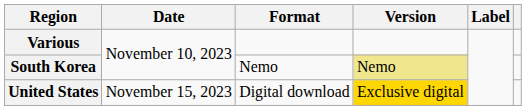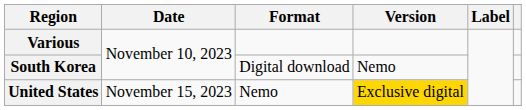 <table class="wikitable plainrowheaders">
 <tr>
 <th scope="col">Region</th>
 <th scope="col">Date</th>
 <th scope="col">Format</th>
 <th scope="col">Version</th>
 <th scope="col">Label</th>
 <th scope="col"></th>
 </tr>
 <tr>
 <th scope="row">Various</th>
 <td rowspan="2">November 10, 2023</td>
 <td></td>
 <td></td>
 <td rowspan="3"></td>
 <td style="text-align:center"></td>
 </tr>
 <tr>
 <th scope="row">South Korea</th>
+<td>Digital download</td>
 <td>Nemo</td>
-<td style="background: khaki;">Nemo</td>
 <td style="text-align:center"></td>
 </tr>
 <tr>
 <th scope="row">United States</th>
 <td>November 15, 2023</td>
-<td>Digital download</td>
+<td>Nemo</td>
 <td style="background: gold;">Exclusive digital</td>
 <td style="text-align:center"></td>
 </tr>
 </table>
